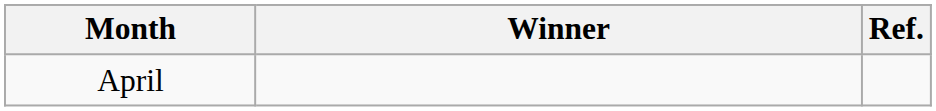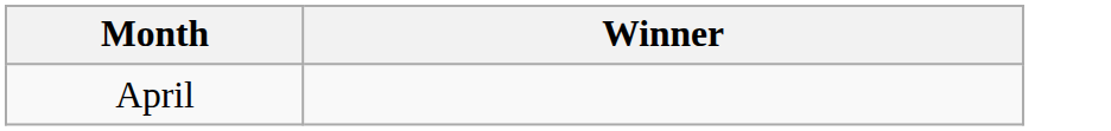 <table class="wikitable" border="1">
 <tr>
 <th width=120px>Month</th>
 <th width=300px>Winner</th>
-<th>Ref.</th>
 </tr>
 <tr>
 <td align=center>April</td>
 <td></td>
-<td align=center></td>
 </tr>
 </table>
